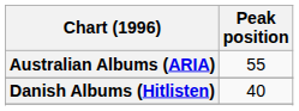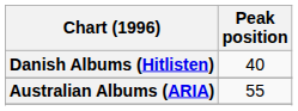 <table class="wikitable sortable plainrowheaders">
 <tr>
 <th scope="col">Chart (1996)</th>
 <th scope="col">Peak<br>position</th>
 </tr>
 <tr>
-<th scope="row">Australian Albums (<a href='#'>ARIA</a>)</th>
-<td align="center">55</td>
+<th scope="row">Danish Albums (<a href='#'>Hitlisten</a>)</th>
+<td style="text-align:center;">40</td>
 </tr>
 <tr>
 </tr>
 <tr>
-<th scope="row">Danish Albums (<a href='#'>Hitlisten</a>)</th>
-<td style="text-align:center;">40</td>
+<th scope="row">Australian Albums (<a href='#'>ARIA</a>)</th>
+<td align="center">55</td>
 </tr>
 <tr>
 </tr>
 <tr>
 </tr>
 <tr>
 </tr>
 <tr>
 </tr>
 <tr>
 </tr>
 <tr>
 </tr>
 <tr>
 </tr>
 </table>
